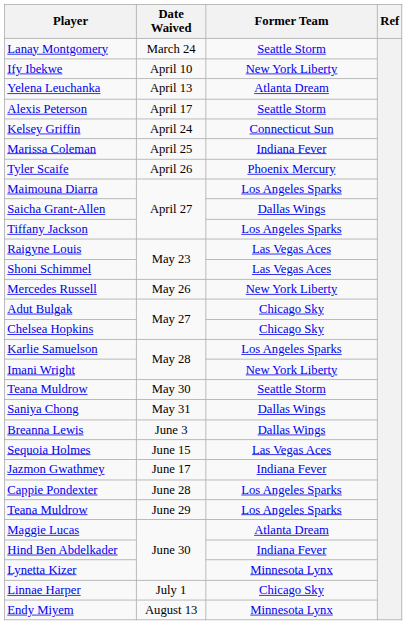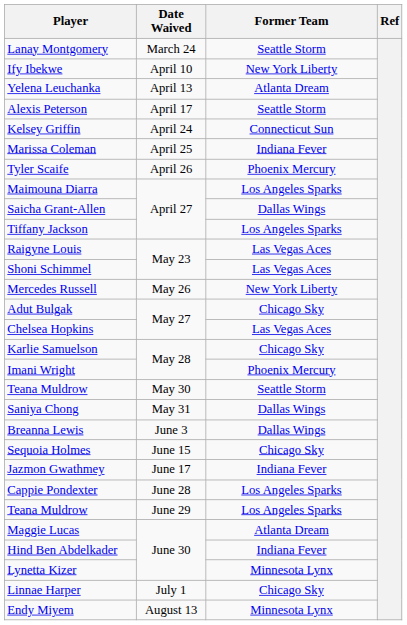 <table class="wikitable sortable" style="text-align:center">
 <tr>
 <th style="width:160px">Player</th>
 <th style="width:80px">Date Waived</th>
 <th style="width:210px">Former Team</th>
 <th class="unsortable">Ref</th>
 </tr>
 <tr>
 <td align=left> <a href='#'>Lanay Montgomery</a></td>
 <td align=center>March 24</td>
 <td align=center><a href='#'>Seattle Storm</a></td>
 <th rowspan=29 align=center></th>
 </tr>
 <tr>
 <td align=left> <a href='#'>Ify Ibekwe</a></td>
 <td align=center>April 10</td>
 <td align=center><a href='#'>New York Liberty</a></td>
 </tr>
 <tr>
 <td align=left> <a href='#'>Yelena Leuchanka</a></td>
 <td align=center>April 13</td>
 <td align=center><a href='#'>Atlanta Dream</a></td>
 </tr>
 <tr>
 <td align=left> <a href='#'>Alexis Peterson</a></td>
 <td align=center>April 17</td>
 <td align=center><a href='#'>Seattle Storm</a></td>
 </tr>
 <tr>
 <td align=left> <a href='#'>Kelsey Griffin</a></td>
 <td align=center>April 24</td>
 <td align=center><a href='#'>Connecticut Sun</a></td>
 </tr>
 <tr>
 <td align=left> <a href='#'>Marissa Coleman</a></td>
 <td align=center>April 25</td>
 <td align=center><a href='#'>Indiana Fever</a></td>
 </tr>
 <tr>
 <td align=left> <a href='#'>Tyler Scaife</a></td>
 <td align=center>April 26</td>
 <td align=center><a href='#'>Phoenix Mercury</a></td>
 </tr>
 <tr>
 <td align=left> <a href='#'>Maimouna Diarra</a></td>
 <td rowspan="3" align="center">April 27</td>
 <td align=center><a href='#'>Los Angeles Sparks</a></td>
 </tr>
 <tr>
 <td align=left> <a href='#'>Saicha Grant-Allen</a></td>
 <td align=center><a href='#'>Dallas Wings</a></td>
 </tr>
 <tr>
 <td align=left> <a href='#'>Tiffany Jackson</a></td>
 <td align=center><a href='#'>Los Angeles Sparks</a></td>
 </tr>
 <tr>
 <td align=left> <a href='#'>Raigyne Louis</a></td>
 <td rowspan="2" align="center">May 23</td>
 <td align=center><a href='#'>Las Vegas Aces</a></td>
 </tr>
 <tr>
 <td align=left> <a href='#'>Shoni Schimmel</a></td>
 <td align=center><a href='#'>Las Vegas Aces</a></td>
 </tr>
 <tr>
 <td align=left> <a href='#'>Mercedes Russell</a></td>
 <td align=center>May 26</td>
 <td align=center><a href='#'>New York Liberty</a></td>
 </tr>
 <tr>
 <td align=left> <a href='#'>Adut Bulgak</a></td>
 <td rowspan="2" align="center">May 27</td>
 <td align=center><a href='#'>Chicago Sky</a></td>
 </tr>
 <tr>
 <td align=left> <a href='#'>Chelsea Hopkins</a></td>
-<td align=center><a href='#'>Chicago Sky</a></td>
+<td align=center><a href='#'>Las Vegas Aces</a></td>
 </tr>
 <tr>
 <td align=left> <a href='#'>Karlie Samuelson</a></td>
 <td rowspan="2" align="center">May 28</td>
-<td align=center><a href='#'>Los Angeles Sparks</a></td>
+<td align=center><a href='#'>Chicago Sky</a></td>
 </tr>
 <tr>
 <td align=left> <a href='#'>Imani Wright</a></td>
-<td align=center><a href='#'>New York Liberty</a></td>
+<td align=center><a href='#'>Phoenix Mercury</a></td>
 </tr>
 <tr>
 <td align=left> <a href='#'>Teana Muldrow</a></td>
 <td align=center>May 30</td>
 <td align=center><a href='#'>Seattle Storm</a></td>
 </tr>
 <tr>
 <td align=left> <a href='#'>Saniya Chong</a></td>
 <td align=center>May 31</td>
 <td align=center><a href='#'>Dallas Wings</a></td>
 </tr>
 <tr>
 <td align=left> <a href='#'>Breanna Lewis</a></td>
 <td align=center>June 3</td>
 <td align=center><a href='#'>Dallas Wings</a></td>
 </tr>
 <tr>
 <td align=left> <a href='#'>Sequoia Holmes</a></td>
 <td align=center>June 15</td>
-<td align=center><a href='#'>Las Vegas Aces</a></td>
+<td align=center><a href='#'>Chicago Sky</a></td>
 </tr>
 <tr>
 <td align=left> <a href='#'>Jazmon Gwathmey</a></td>
 <td align=center>June 17</td>
 <td align=center><a href='#'>Indiana Fever</a></td>
 </tr>
 <tr>
 <td align=left> <a href='#'>Cappie Pondexter</a></td>
 <td align=center>June 28</td>
 <td align=center><a href='#'>Los Angeles Sparks</a></td>
 </tr>
 <tr>
 <td align=left> <a href='#'>Teana Muldrow</a></td>
 <td align=center>June 29</td>
 <td align=center><a href='#'>Los Angeles Sparks</a></td>
 </tr>
 <tr>
 <td align=left> <a href='#'>Maggie Lucas</a></td>
 <td rowspan="3" align="center">June 30</td>
 <td align=center><a href='#'>Atlanta Dream</a></td>
 </tr>
 <tr>
 <td align=left> <a href='#'>Hind Ben Abdelkader</a></td>
 <td align=center><a href='#'>Indiana Fever</a></td>
 </tr>
 <tr>
 <td align=left> <a href='#'>Lynetta Kizer</a></td>
 <td align=center><a href='#'>Minnesota Lynx</a></td>
 </tr>
 <tr>
 <td align=left> <a href='#'>Linnae Harper</a></td>
 <td align=center>July 1</td>
 <td align=center><a href='#'>Chicago Sky</a></td>
 </tr>
 <tr>
 <td align=left> <a href='#'>Endy Miyem</a></td>
 <td align=center>August 13</td>
 <td align=center><a href='#'>Minnesota Lynx</a></td>
 </tr>
 </table>
